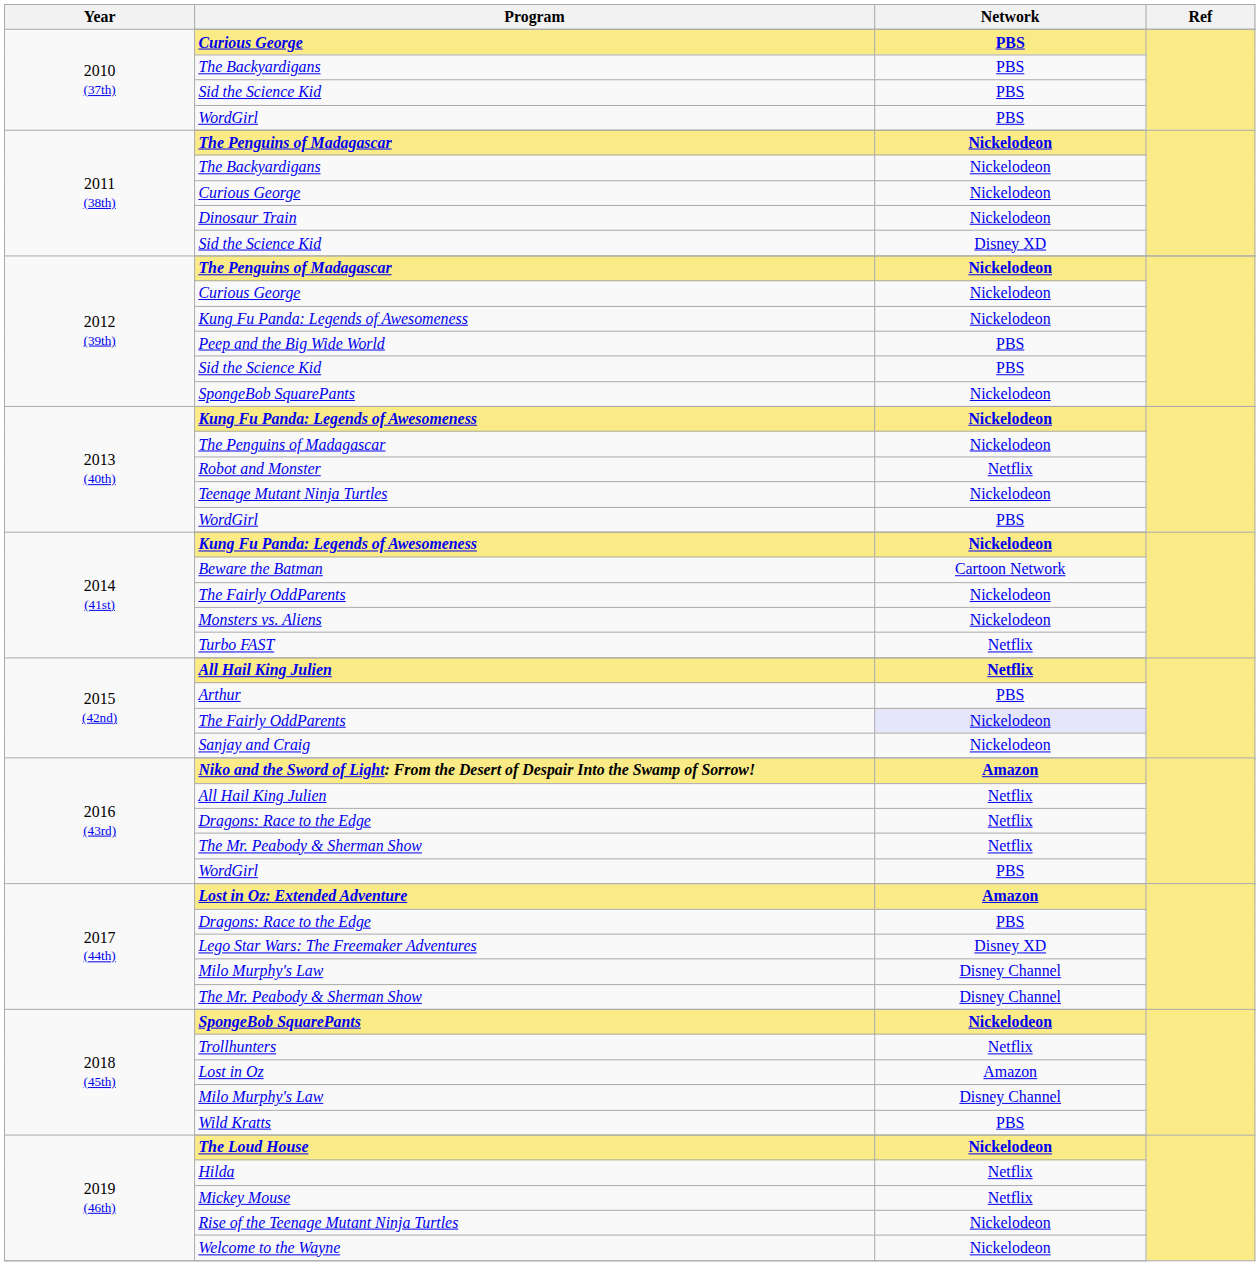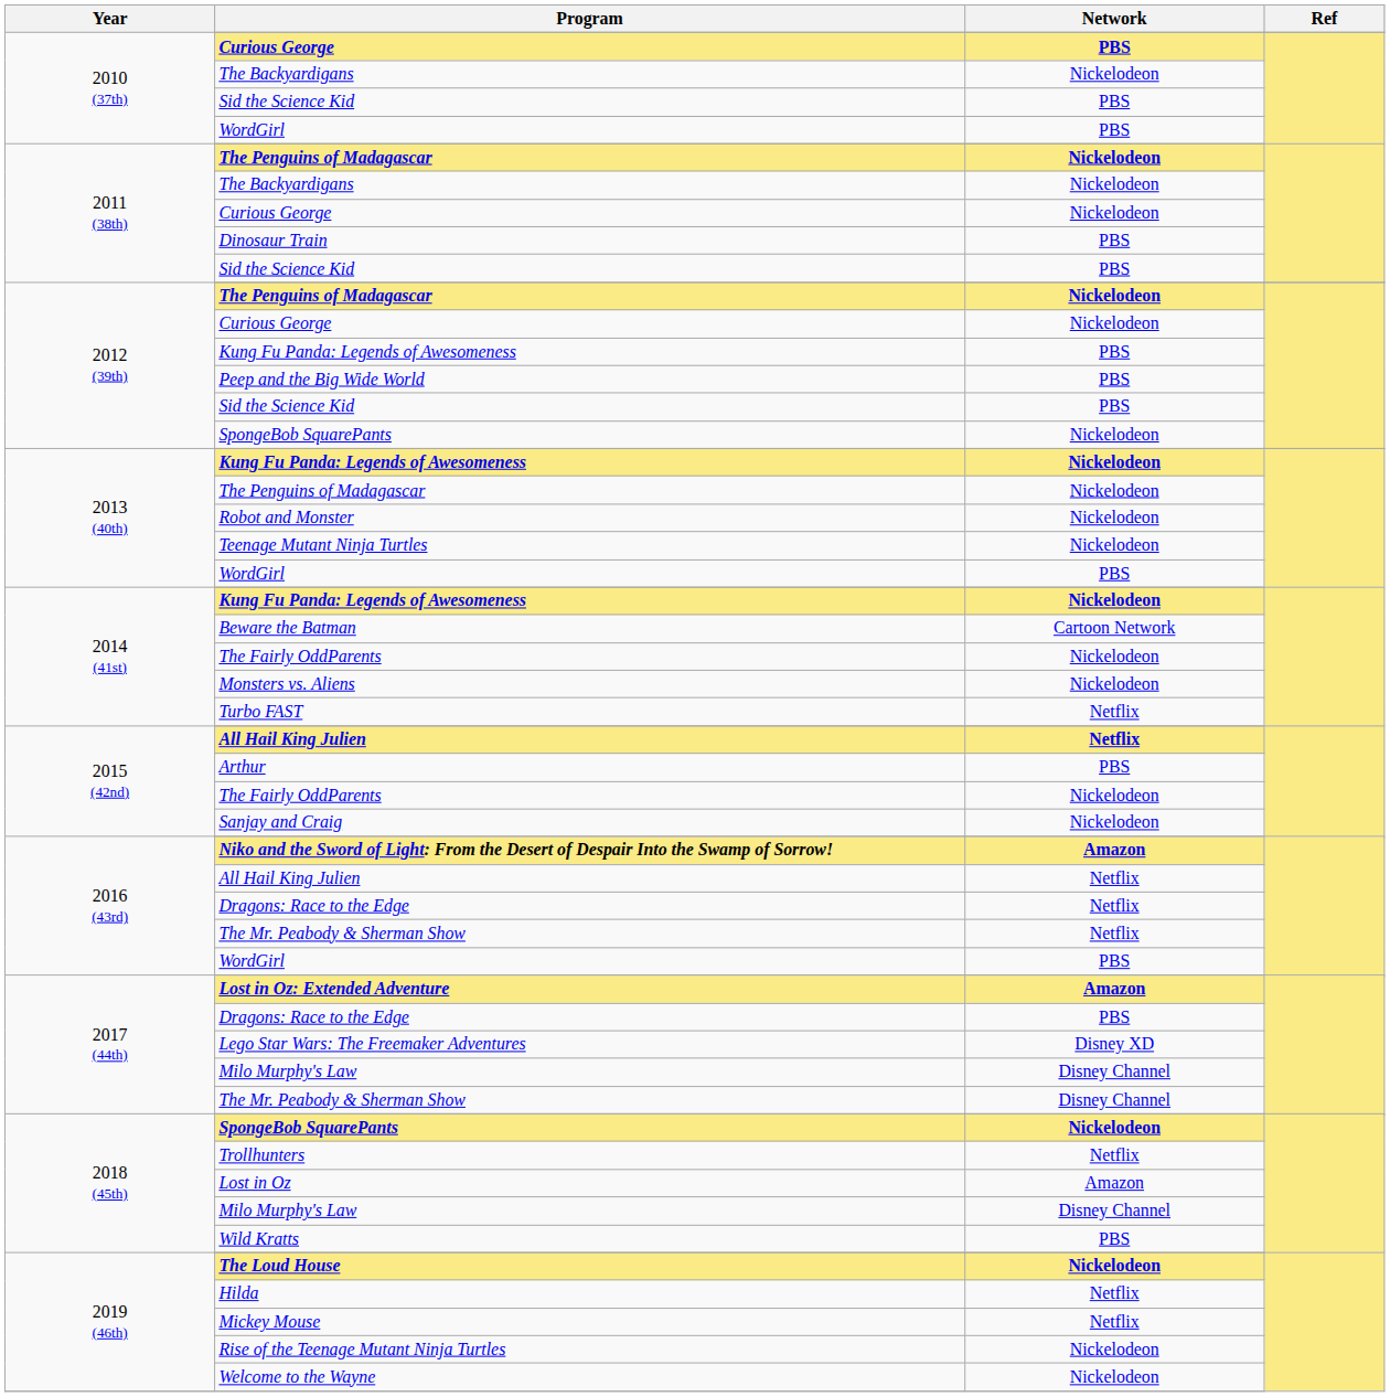 <table class="wikitable" style="width:100%">
 <tr style="background:#bebebe;">
 <th style="width:7%;">Year</th>
 <th style="width:25%;">Program</th>
 <th style="width:10%;">Network</th>
 <th style="width:4%;">Ref</th>
 </tr>
 <tr>
 <td rowspan=5 style="text-align:center">2010 <br><small><a href='#'>(37th)</a></small></td>
 </tr>
 <tr style="background:#FAEB86">
 <td><strong><em><a href='#'>Curious George</a></em></strong></td>
 <td style="text-align:center;"><strong><a href='#'>PBS</a></strong></td>
 <td rowspan=5 style="text-align:center;"></td>
 </tr>
 <tr>
 <td><em><a href='#'>The Backyardigans</a></em></td>
-<td style="text-align:center;"><a href='#'>PBS</a></td>
+<td style="text-align:center;"><a href='#'>Nickelodeon</a></td>
 </tr>
 <tr>
 <td><em><a href='#'>Sid the Science Kid</a></em></td>
 <td style="text-align:center;"><a href='#'>PBS</a></td>
 </tr>
 <tr>
 <td><em><a href='#'>WordGirl</a></em></td>
 <td style="text-align:center;"><a href='#'>PBS</a></td>
 </tr>
 <tr>
 <td rowspan=6 style="text-align:center">2011 <br><small><a href='#'>(38th)</a></small></td>
 </tr>
 <tr style="background:#FAEB86">
 <td><strong><em><a href='#'>The Penguins of Madagascar</a></em></strong></td>
 <td style="text-align:center;"><strong><a href='#'>Nickelodeon</a></strong></td>
 <td rowspan=5 style="text-align:center;"></td>
 </tr>
 <tr>
 <td><em><a href='#'>The Backyardigans</a></em></td>
 <td style="text-align:center;"><a href='#'>Nickelodeon</a></td>
 </tr>
 <tr>
 <td><em><a href='#'>Curious George</a></em></td>
 <td style="text-align:center;"><a href='#'>Nickelodeon</a></td>
 </tr>
 <tr>
 <td><em><a href='#'>Dinosaur Train</a></em></td>
-<td style="text-align:center;"><a href='#'>Nickelodeon</a></td>
+<td style="text-align:center;"><a href='#'>PBS</a></td>
 </tr>
 <tr>
 <td><em><a href='#'>Sid the Science Kid</a></em></td>
-<td style="text-align:center;"><a href='#'>Disney XD</a></td>
+<td style="text-align:center;"><a href='#'>PBS</a></td>
 </tr>
 <tr>
 <td rowspan=7 style="text-align:center">2012 <br><small><a href='#'>(39th)</a></small></td>
 </tr>
 <tr style="background:#FAEB86">
 <td><strong><em><a href='#'>The Penguins of Madagascar</a></em></strong></td>
 <td style="text-align:center;"><strong><a href='#'>Nickelodeon</a></strong></td>
 <td rowspan=6 style="text-align:center;"></td>
 </tr>
 <tr>
 <td><em><a href='#'>Curious George</a></em></td>
 <td style="text-align:center;"><a href='#'>Nickelodeon</a></td>
 </tr>
 <tr>
 <td><em><a href='#'>Kung Fu Panda: Legends of Awesomeness</a></em></td>
-<td style="text-align:center;"><a href='#'>Nickelodeon</a></td>
+<td style="text-align:center;"><a href='#'>PBS</a></td>
 </tr>
 <tr>
 <td><em><a href='#'>Peep and the Big Wide World</a></em></td>
 <td style="text-align:center;"><a href='#'>PBS</a></td>
 </tr>
 <tr>
 <td><em><a href='#'>Sid the Science Kid</a></em></td>
 <td style="text-align:center;"><a href='#'>PBS</a></td>
 </tr>
 <tr>
 <td><em><a href='#'>SpongeBob SquarePants</a></em></td>
 <td style="text-align:center;"><a href='#'>Nickelodeon</a></td>
 </tr>
 <tr>
 <td rowspan=6 style="text-align:center">2013 <br><small><a href='#'>(40th)</a></small></td>
 </tr>
 <tr style="background:#FAEB86">
 <td><strong><em><a href='#'>Kung Fu Panda: Legends of Awesomeness</a></em></strong></td>
 <td style="text-align:center;"><strong><a href='#'>Nickelodeon</a></strong></td>
 <td rowspan=6 style="text-align:center;"></td>
 </tr>
 <tr>
 <td><em><a href='#'>The Penguins of Madagascar</a></em></td>
 <td style="text-align:center;"><a href='#'>Nickelodeon</a></td>
 </tr>
 <tr>
 <td><em><a href='#'>Robot and Monster</a></em></td>
-<td style="text-align:center;"><a href='#'>Netflix</a></td>
+<td style="text-align:center;"><a href='#'>Nickelodeon</a></td>
 </tr>
 <tr>
 <td><em><a href='#'>Teenage Mutant Ninja Turtles</a></em></td>
 <td style="text-align:center;"><a href='#'>Nickelodeon</a></td>
 </tr>
 <tr>
 <td><em><a href='#'>WordGirl</a></em></td>
 <td style="text-align:center;"><a href='#'>PBS</a></td>
 </tr>
 <tr>
 <td rowspan=6 style="text-align:center">2014 <br><small><a href='#'>(41st)</a></small></td>
 </tr>
 <tr style="background:#FAEB86">
 <td><strong><em><a href='#'>Kung Fu Panda: Legends of Awesomeness</a></em></strong></td>
 <td style="text-align:center;"><strong><a href='#'>Nickelodeon</a></strong></td>
 <td rowspan=6 style="text-align:center;"></td>
 </tr>
 <tr>
 <td><em><a href='#'>Beware the Batman</a></em></td>
 <td style="text-align:center;"><a href='#'>Cartoon Network</a></td>
 </tr>
 <tr>
 <td><em><a href='#'>The Fairly OddParents</a></em></td>
 <td style="text-align:center;"><a href='#'>Nickelodeon</a></td>
 </tr>
 <tr>
 <td><em><a href='#'>Monsters vs. Aliens</a></em></td>
 <td style="text-align:center;"><a href='#'>Nickelodeon</a></td>
 </tr>
 <tr>
 <td><em><a href='#'>Turbo FAST</a></em></td>
 <td style="text-align:center;"><a href='#'>Netflix</a></td>
 </tr>
 <tr>
 <td rowspan=5 style="text-align:center">2015 <br><small><a href='#'>(42nd)</a></small></td>
 </tr>
 <tr style="background:#FAEB86">
 <td><strong><em><a href='#'>All Hail King Julien</a></em></strong></td>
 <td style="text-align:center;"><strong><a href='#'>Netflix</a></strong></td>
 <td rowspan=5 style="text-align:center;"></td>
 </tr>
 <tr>
 <td><em><a href='#'>Arthur</a></em></td>
 <td style="text-align:center;"><a href='#'>PBS</a></td>
 </tr>
 <tr>
 <td><em><a href='#'>The Fairly OddParents</a></em></td>
-<td style="background: lavender; text-align:center;"><a href='#'>Nickelodeon</a></td>
+<td style="text-align:center;"><a href='#'>Nickelodeon</a></td>
 </tr>
 <tr>
 <td><em><a href='#'>Sanjay and Craig</a></em></td>
 <td style="text-align:center;"><a href='#'>Nickelodeon</a></td>
 </tr>
 <tr>
 <td rowspan=6 style="text-align:center">2016 <br><small><a href='#'>(43rd)</a></small></td>
 </tr>
 <tr style="background:#FAEB86">
 <td><strong><em><a href='#'>Niko and the Sword of Light</a>: From the Desert of Despair Into the Swamp of Sorrow!</em></strong></td>
 <td style="text-align:center;"><strong><a href='#'>Amazon</a></strong></td>
 <td rowspan=6 style="text-align:center;"></td>
 </tr>
 <tr>
 <td><em><a href='#'>All Hail King Julien</a></em></td>
 <td style="text-align:center;"><a href='#'>Netflix</a></td>
 </tr>
 <tr>
 <td><em><a href='#'>Dragons: Race to the Edge</a></em></td>
 <td style="text-align:center;"><a href='#'>Netflix</a></td>
 </tr>
 <tr>
 <td><em><a href='#'>The Mr. Peabody & Sherman Show</a></em></td>
 <td style="text-align:center;"><a href='#'>Netflix</a></td>
 </tr>
 <tr>
 <td><em><a href='#'>WordGirl</a></em></td>
 <td style="text-align:center;"><a href='#'>PBS</a></td>
 </tr>
 <tr>
 <td rowspan=6 style="text-align:center">2017 <br><small><a href='#'>(44th)</a></small></td>
 </tr>
 <tr style="background:#FAEB86">
 <td><strong><em><a href='#'>Lost in Oz: Extended Adventure</a></em></strong></td>
 <td style="text-align:center;"><strong><a href='#'>Amazon</a></strong></td>
 <td rowspan=6 style="text-align:center;"></td>
 </tr>
 <tr>
 <td><em><a href='#'>Dragons: Race to the Edge</a></em></td>
 <td style="text-align:center;"><a href='#'>PBS</a></td>
 </tr>
 <tr>
 <td><em><a href='#'>Lego Star Wars: The Freemaker Adventures</a></em></td>
 <td style="text-align:center;"><a href='#'>Disney XD</a></td>
 </tr>
 <tr>
 <td><em><a href='#'>Milo Murphy's Law</a></em></td>
 <td style="text-align:center;"><a href='#'>Disney Channel</a></td>
 </tr>
 <tr>
 <td><em><a href='#'>The Mr. Peabody & Sherman Show</a></em></td>
 <td style="text-align:center;"><a href='#'>Disney Channel</a></td>
 </tr>
 <tr>
 <td rowspan=6 style="text-align:center">2018 <br><small><a href='#'>(45th)</a></small></td>
 </tr>
 <tr style="background:#FAEB86">
 <td><strong><em><a href='#'>SpongeBob SquarePants</a></em></strong></td>
 <td style="text-align:center;"><strong><a href='#'>Nickelodeon</a></strong></td>
 <td rowspan=6 style="text-align:center;"></td>
 </tr>
 <tr>
 <td><em><a href='#'>Trollhunters</a></em></td>
 <td style="text-align:center;"><a href='#'>Netflix</a></td>
 </tr>
 <tr>
 <td><em><a href='#'>Lost in Oz</a></em></td>
 <td style="text-align:center;"><a href='#'>Amazon</a></td>
 </tr>
 <tr>
 <td><em><a href='#'>Milo Murphy's Law</a></em></td>
 <td style="text-align:center;"><a href='#'>Disney Channel</a></td>
 </tr>
 <tr>
 <td><em><a href='#'>Wild Kratts</a></em></td>
 <td style="text-align:center;"><a href='#'>PBS</a></td>
 </tr>
 <tr>
 <td rowspan=6 style="text-align:center">2019 <br><small><a href='#'>(46th)</a></small></td>
 </tr>
 <tr style="background:#FAEB86">
 <td><strong><em><a href='#'>The Loud House</a></em></strong></td>
 <td style="text-align:center;"><strong><a href='#'>Nickelodeon</a></strong></td>
 <td rowspan=6 style="text-align:center;"></td>
 </tr>
 <tr>
 <td><em><a href='#'>Hilda</a></em></td>
 <td style="text-align:center;"><a href='#'>Netflix</a></td>
 </tr>
 <tr>
 <td><em><a href='#'>Mickey Mouse</a></em></td>
 <td style="text-align:center;"><a href='#'>Netflix</a></td>
 </tr>
 <tr>
 <td><em><a href='#'>Rise of the Teenage Mutant Ninja Turtles</a></em></td>
 <td style="text-align:center;"><a href='#'>Nickelodeon</a></td>
 </tr>
 <tr>
 <td><em><a href='#'>Welcome to the Wayne</a></em></td>
 <td style="text-align:center;"><a href='#'>Nickelodeon</a></td>
 </tr>
 <tr>
 </tr>
 </table>
